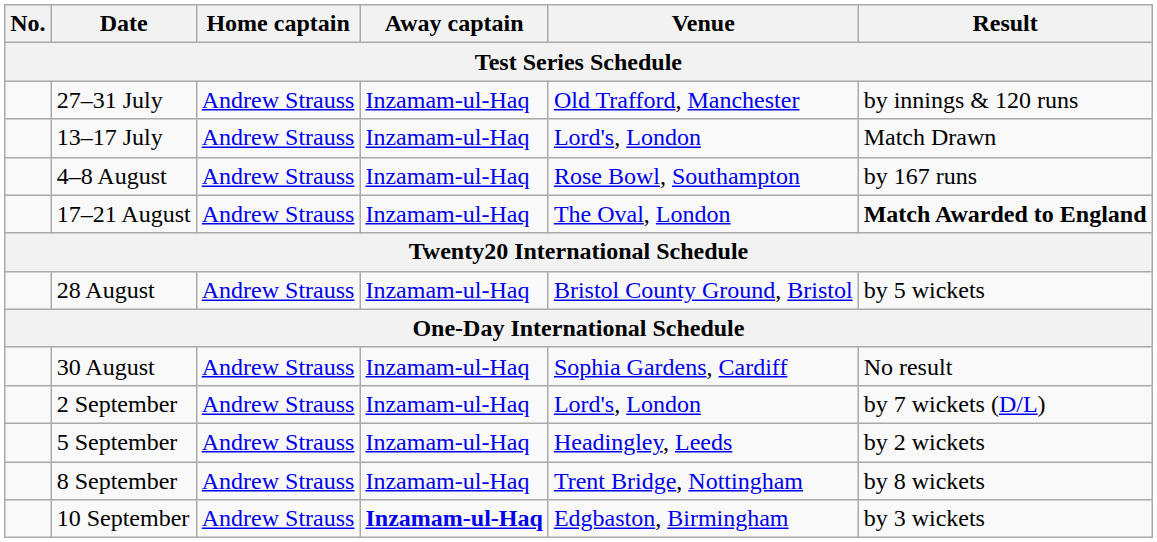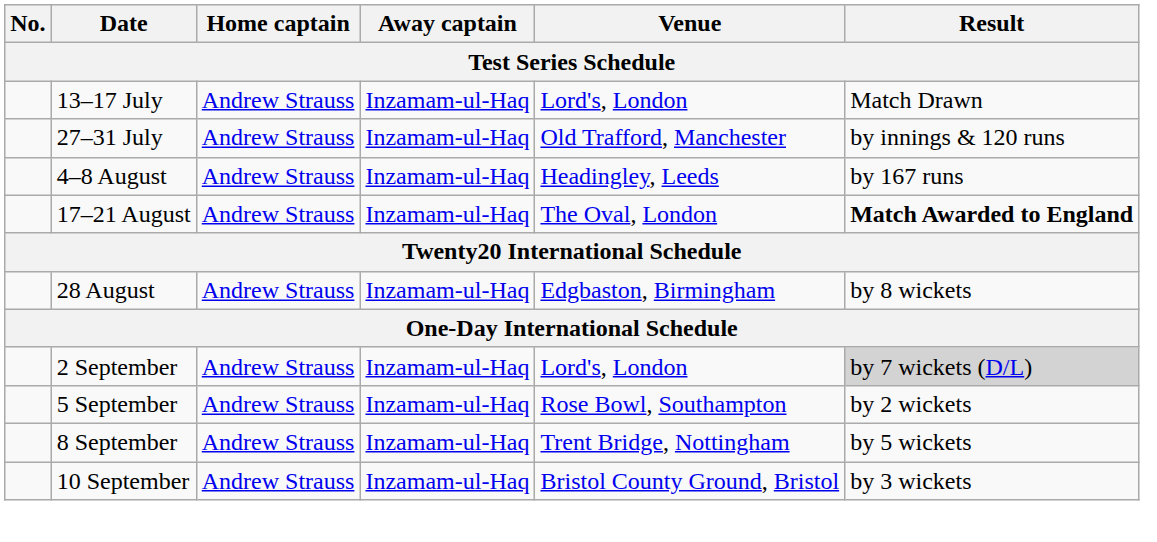 <table class="wikitable">
 <tr style="background:#efefef;">
 <th>No.</th>
 <th>Date</th>
 <th>Home captain</th>
 <th>Away captain</th>
 <th>Venue</th>
 <th>Result</th>
 </tr>
 <tr>
 <th colspan="6">Test Series Schedule</th>
 </tr>
 <tr>
 <td></td>
+<td>13–17 July</td>
+<td><a href='#'>Andrew Strauss</a></td>
+<td><a href='#'>Inzamam-ul-Haq</a></td>
+<td><a href='#'>Lord's</a>, <a href='#'>London</a></td>
+<td>Match Drawn</td>
+</tr>
+<tr>
+<td></td>
 <td>27–31 July</td>
 <td><a href='#'>Andrew Strauss</a></td>
 <td><a href='#'>Inzamam-ul-Haq</a></td>
 <td><a href='#'>Old Trafford</a>, <a href='#'>Manchester</a></td>
 <td> by innings & 120 runs</td>
 </tr>
 <tr>
 <td></td>
-<td>13–17 July</td>
-<td><a href='#'>Andrew Strauss</a></td>
-<td><a href='#'>Inzamam-ul-Haq</a></td>
-<td><a href='#'>Lord's</a>, <a href='#'>London</a></td>
-<td>Match Drawn</td>
-</tr>
-<tr>
-<td></td>
 <td>4–8 August</td>
 <td><a href='#'>Andrew Strauss</a></td>
 <td><a href='#'>Inzamam-ul-Haq</a></td>
-<td><a href='#'>Rose Bowl</a>, <a href='#'>Southampton</a></td>
+<td><a href='#'>Headingley</a>, <a href='#'>Leeds</a></td>
 <td> by 167 runs</td>
 </tr>
 <tr>
 <td></td>
 <td>17–21 August</td>
 <td><a href='#'>Andrew Strauss</a></td>
 <td><a href='#'>Inzamam-ul-Haq</a></td>
 <td><a href='#'>The Oval</a>, <a href='#'>London</a></td>
 <td><strong>Match Awarded to England</strong></td>
 </tr>
 <tr>
 <th colspan="6">Twenty20 International Schedule</th>
 </tr>
 <tr>
 <td></td>
 <td>28 August</td>
 <td><a href='#'>Andrew Strauss</a></td>
 <td><a href='#'>Inzamam-ul-Haq</a></td>
-<td><a href='#'>Bristol County Ground</a>, <a href='#'>Bristol</a></td>
-<td> by 5 wickets</td>
+<td><a href='#'>Edgbaston</a>, <a href='#'>Birmingham</a></td>
+<td> by 8 wickets</td>
 </tr>
 <tr>
 <th colspan="6">One-Day International Schedule</th>
-</tr>
-<tr>
-<td></td>
-<td>30 August</td>
-<td><a href='#'>Andrew Strauss</a></td>
-<td><a href='#'>Inzamam-ul-Haq</a></td>
-<td><a href='#'>Sophia Gardens</a>, <a href='#'>Cardiff</a></td>
-<td>No result</td>
 </tr>
 <tr>
 <td></td>
 <td>2 September</td>
 <td><a href='#'>Andrew Strauss</a></td>
 <td><a href='#'>Inzamam-ul-Haq</a></td>
 <td><a href='#'>Lord's</a>, <a href='#'>London</a></td>
-<td> by 7 wickets (<a href='#'>D/L</a>)</td>
+<td style="background: lightgrey;"> by 7 wickets (<a href='#'>D/L</a>)</td>
 </tr>
 <tr>
 <td></td>
 <td>5 September</td>
 <td><a href='#'>Andrew Strauss</a></td>
 <td><a href='#'>Inzamam-ul-Haq</a></td>
-<td><a href='#'>Headingley</a>, <a href='#'>Leeds</a></td>
+<td><a href='#'>Rose Bowl</a>, <a href='#'>Southampton</a></td>
 <td> by 2 wickets</td>
 </tr>
 <tr>
 <td></td>
 <td>8 September</td>
 <td><a href='#'>Andrew Strauss</a></td>
 <td><a href='#'>Inzamam-ul-Haq</a></td>
 <td><a href='#'>Trent Bridge</a>, <a href='#'>Nottingham</a></td>
-<td> by 8 wickets</td>
+<td> by 5 wickets</td>
 </tr>
 <tr>
 <td></td>
 <td>10 September</td>
 <td><a href='#'>Andrew Strauss</a></td>
-<td><strong><a href='#'>Inzamam-ul-Haq</a></strong></td>
-<td><a href='#'>Edgbaston</a>, <a href='#'>Birmingham</a></td>
+<td><a href='#'>Inzamam-ul-Haq</a></td>
+<td><a href='#'>Bristol County Ground</a>, <a href='#'>Bristol</a></td>
 <td> by 3 wickets</td>
 </tr>
 </table>
